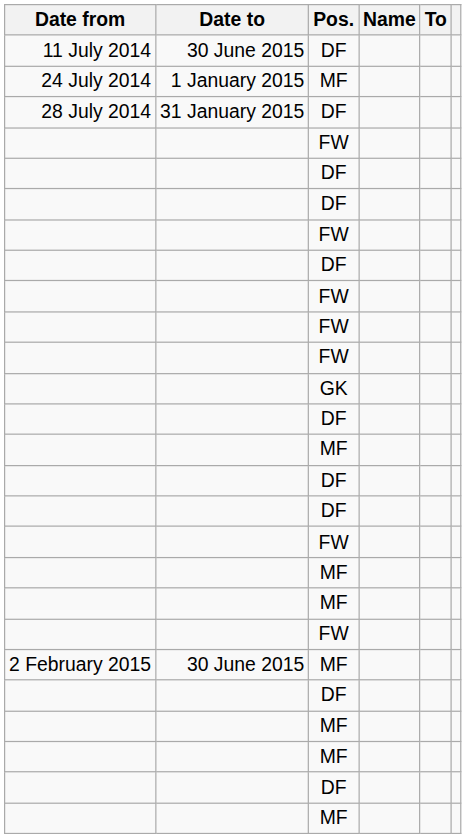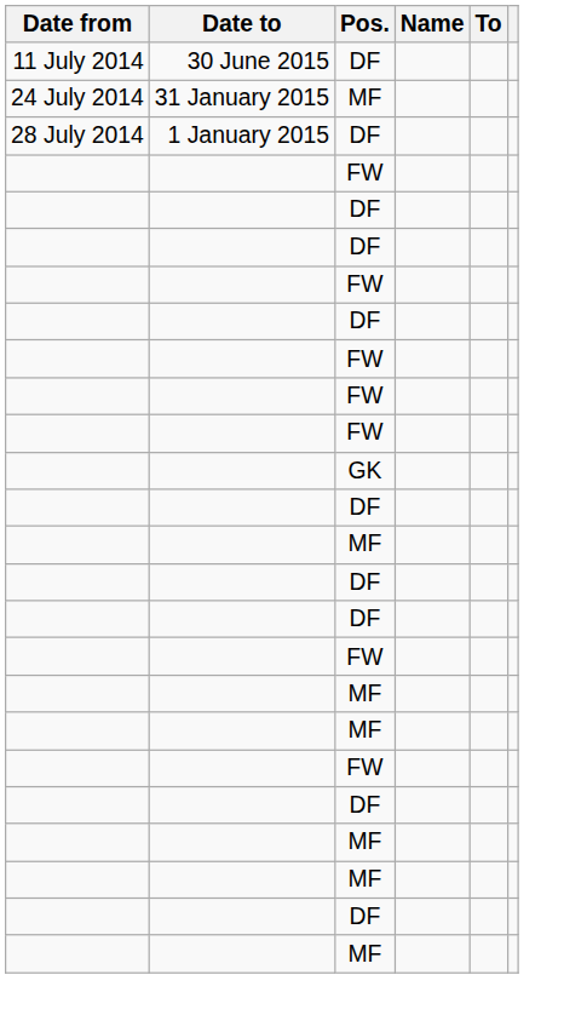 <table class="wikitable" style="text-align:center">
 <tr>
 <th>Date from</th>
 <th>Date to</th>
 <th>Pos.</th>
 <th>Name</th>
 <th>To</th>
 <th></th>
 </tr>
 <tr>
 <td align="right">11 July 2014</td>
 <td align="right">30 June 2015</td>
 <td>DF</td>
 <td align="left"></td>
 <td align="left"></td>
 <td></td>
 </tr>
 <tr>
 <td align="right">24 July 2014</td>
-<td align="right">1 January 2015</td>
+<td align="right">31 January 2015</td>
 <td>MF</td>
 <td align="left"></td>
 <td align="left"></td>
 <td></td>
 </tr>
 <tr>
 <td align="right">28 July 2014</td>
-<td align="right">31 January 2015</td>
+<td align="right">1 January 2015</td>
 <td>DF</td>
 <td align="left"></td>
 <td align="left"></td>
 <td></td>
 </tr>
 <tr>
 <td align="right"></td>
 <td align="right"></td>
 <td>FW</td>
 <td align="left"></td>
 <td align="left"></td>
 <td></td>
 </tr>
 <tr>
 <td align="right"></td>
 <td align="right"></td>
 <td>DF</td>
 <td align="left"></td>
 <td align="left"></td>
 <td></td>
 </tr>
 <tr>
 <td align="right"></td>
 <td align="right"></td>
 <td>DF</td>
 <td align="left"></td>
 <td align="left"></td>
 <td></td>
 </tr>
 <tr>
 <td align="right"></td>
 <td align="right"></td>
 <td>FW</td>
 <td align="left"></td>
 <td align="left"></td>
 <td></td>
 </tr>
 <tr>
 <td align="right"></td>
 <td align="right"></td>
 <td>DF</td>
 <td align="left"></td>
 <td align="left"></td>
 <td></td>
 </tr>
 <tr>
 <td align="right"></td>
 <td align="right"></td>
 <td>FW</td>
 <td align="left"></td>
 <td align="left"></td>
 <td></td>
 </tr>
 <tr>
 <td align="right"></td>
 <td align="right"></td>
 <td>FW</td>
 <td align="left"></td>
 <td align="left"></td>
 <td></td>
 </tr>
 <tr>
 <td align="right"></td>
 <td align="right"></td>
 <td>FW</td>
 <td align="left"></td>
 <td align="left"></td>
 <td></td>
 </tr>
 <tr>
 <td align="right"></td>
 <td align="right"></td>
 <td>GK</td>
 <td align="left"></td>
 <td align="left"></td>
 <td></td>
 </tr>
 <tr>
 <td align="right"></td>
 <td align="right"></td>
 <td>DF</td>
 <td align="left"></td>
 <td align="left"></td>
 <td></td>
 </tr>
 <tr>
 <td align="right"></td>
 <td align="right"></td>
 <td>MF</td>
 <td align="left"></td>
 <td align="left"></td>
 <td></td>
 </tr>
 <tr>
 <td align="right"></td>
 <td align="right"></td>
 <td>DF</td>
 <td align="left"></td>
 <td align="left"></td>
 <td></td>
 </tr>
 <tr>
 <td align="right"></td>
 <td align="right"></td>
 <td>DF</td>
 <td align="left"></td>
 <td align="left"></td>
 <td></td>
 </tr>
 <tr>
 <td align="right"></td>
 <td align="right"></td>
 <td>FW</td>
 <td align="left"></td>
 <td align="left"></td>
 <td></td>
 </tr>
 <tr>
 <td align="right"></td>
 <td align="right"></td>
 <td>MF</td>
 <td align="left"></td>
 <td align="left"></td>
 <td></td>
 </tr>
 <tr>
 <td align="right"></td>
 <td align="right"></td>
 <td>MF</td>
 <td align="left"></td>
 <td align="left"></td>
 <td></td>
 </tr>
 <tr>
 <td align="right"></td>
 <td align="right"></td>
 <td>FW</td>
 <td align="left"></td>
 <td align="left"></td>
 <td></td>
 </tr>
 <tr>
-<td align="right">2 February 2015</td>
-<td align="right">30 June 2015</td>
-<td>MF</td>
-<td align="left"></td>
-<td align="left"></td>
-<td></td>
-</tr>
-<tr>
 <td align="right"></td>
 <td align="right"></td>
 <td>DF</td>
 <td align="left"></td>
 <td align="left"></td>
 <td></td>
 </tr>
 <tr>
 <td align="right"></td>
 <td align="right"></td>
 <td>MF</td>
 <td align="left"></td>
 <td align="left"></td>
 <td></td>
 </tr>
 <tr>
 <td align="right"></td>
 <td align="right"></td>
 <td>MF</td>
 <td align="left"></td>
 <td align="left"></td>
 <td></td>
 </tr>
 <tr>
 <td align="right"></td>
 <td align="right"></td>
 <td>DF</td>
 <td align="left"></td>
 <td align="left"></td>
 <td></td>
 </tr>
 <tr>
 <td align="right"></td>
 <td align="right"></td>
 <td>MF</td>
 <td align="left"></td>
 <td align="left"></td>
 <td></td>
 </tr>
 </table>
